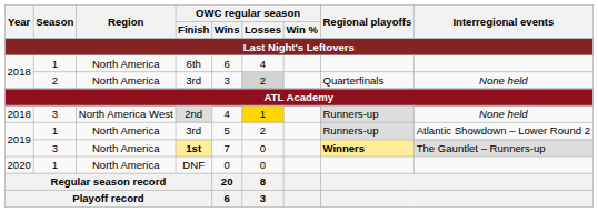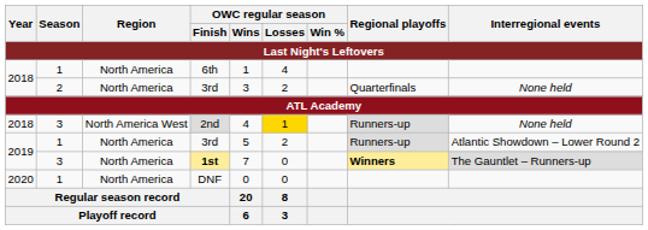 <table class="wikitable" style="text-align:center; font-size:95%">
 <tr>
 <th rowspan="2">Year</th>
 <th rowspan="2">Season</th>
 <th rowspan="2">Region</th>
 <th colspan="4">OWC regular season</th>
 <th rowspan="2">Regional playoffs</th>
 <th rowspan="2">Interregional events</th>
 </tr>
 <tr>
 <th>Finish</th>
 <th>Wins</th>
 <th>Losses</th>
 <th>Win %</th>
 </tr>
 <tr>
 <th colspan="9" style="background:#852224; color:#FFFFFF;">Last Night's Leftovers</th>
 </tr>
 <tr>
 <td rowspan= "2">2018</td>
 <td>1</td>
 <td>North America</td>
 <td>6th</td>
-<td>6</td>
+<td>1</td>
 <td>4</td>
 <td></td>
 <td style="text-align:left;"></td>
 <td></td>
 </tr>
 <tr>
 <td>2</td>
 <td>North America</td>
 <td>3rd</td>
 <td>3</td>
-<td style="background: lightgrey;">2</td>
+<td>2</td>
 <td></td>
 <td style="text-align:left;">Quarterfinals</td>
 <td><em>None held</em></td>
 </tr>
 <tr>
 </tr>
 <tr>
 <th colspan="9" style="background:#8F101C; color:#FFFFFF;">ATL Academy</th>
 </tr>
 <tr>
 <td>2018</td>
 <td>3</td>
 <td>North America West</td>
 <td bgcolor="#DDD">2nd</td>
 <td>4</td>
 <td style="background: gold;">1</td>
 <td></td>
 <td bgcolor="#DDD" style="text-align:left;">Runners-up</td>
 <td><em>None held</em></td>
 </tr>
 <tr>
 <td rowspan="2">2019</td>
 <td>1</td>
 <td>North America</td>
 <td>3rd</td>
 <td>5</td>
 <td>2</td>
 <td></td>
 <td bgcolor="#DDD" style="text-align:left;">Runners-up</td>
 <td style="text-align:left;">Atlantic Showdown – Lower Round 2</td>
 </tr>
 <tr>
 <td>3</td>
 <td>North America</td>
 <td bgcolor="#FFEE99"><strong>1st</strong></td>
 <td>7</td>
 <td>0</td>
 <td></td>
 <td bgcolor="#FFEE99" style="text-align:left;"><strong>Winners</strong></td>
 <td bgcolor="#DDD" style="text-align:left;">The Gauntlet – Runners-up</td>
 </tr>
 <tr>
 <td>2020</td>
 <td>1</td>
 <td>North America</td>
 <td>DNF</td>
 <td>0</td>
 <td>0</td>
 <td></td>
 <td></td>
 <td></td>
 </tr>
 <tr>
 <th colspan="4">Regular season record</th>
 <th>20</th>
 <th>8</th>
 <th></th>
 <th colspan="3"></th>
 </tr>
 <tr>
 <th colspan="4">Playoff record</th>
 <th>6</th>
 <th>3</th>
 <th></th>
 <th colspan="3"></th>
 </tr>
 </table>
